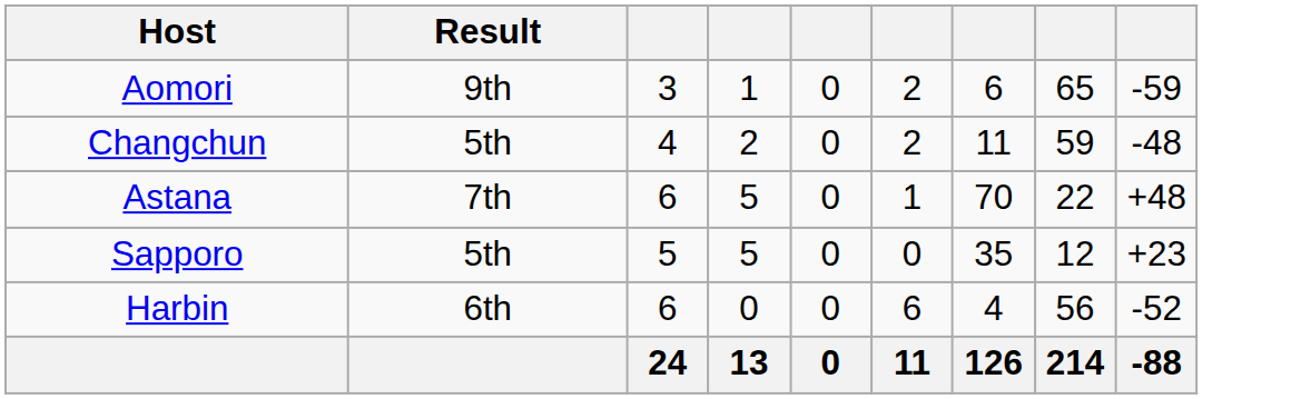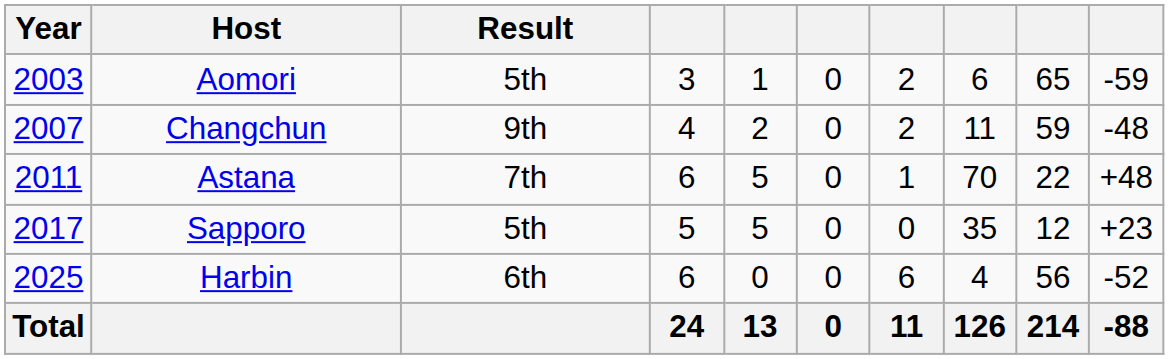 <table class="wikitable" style="text-align:center">
 <tr>
+<th width=30>Year</th>
 <th width=150>Host</th>
 <th width=120>Result</th>
 <th width=30></th>
 <th width=30></th>
 <th width=30></th>
 <th width=30></th>
 <th width=30></th>
 <th width=30></th>
 <th width=30></th>
 </tr>
 <tr>
+<td><a href='#'>2003</a></td>
 <td> <a href='#'>Aomori</a></td>
-<td>9th</td>
+<td>5th</td>
 <td>3</td>
 <td>1</td>
 <td>0</td>
 <td>2</td>
 <td>6</td>
 <td>65</td>
 <td>-59</td>
 </tr>
 <tr>
+<td><a href='#'>2007</a></td>
 <td> <a href='#'>Changchun</a></td>
-<td>5th</td>
+<td>9th</td>
 <td>4</td>
 <td>2</td>
 <td>0</td>
 <td>2</td>
 <td>11</td>
 <td>59</td>
 <td>-48</td>
 </tr>
 <tr>
+<td><a href='#'>2011</a></td>
 <td> <a href='#'>Astana</a></td>
 <td>7th</td>
 <td>6</td>
 <td>5</td>
 <td>0</td>
 <td>1</td>
 <td>70</td>
 <td>22</td>
 <td>+48</td>
 </tr>
 <tr>
+<td><a href='#'>2017</a></td>
 <td> <a href='#'>Sapporo</a></td>
 <td>5th</td>
 <td>5</td>
 <td>5</td>
 <td>0</td>
 <td>0</td>
 <td>35</td>
 <td>12</td>
 <td>+23</td>
 </tr>
 <tr>
+<td><a href='#'>2025</a></td>
 <td> <a href='#'>Harbin</a></td>
 <td>6th</td>
 <td>6</td>
 <td>0</td>
 <td>0</td>
 <td>6</td>
 <td>4</td>
 <td>56</td>
 <td>-52</td>
 </tr>
 <tr>
+<th>Total</th>
 <th></th>
 <th></th>
 <th>24</th>
 <th>13</th>
 <th>0</th>
 <th>11</th>
 <th>126</th>
 <th>214</th>
 <th>-88</th>
 </tr>
 </table>
